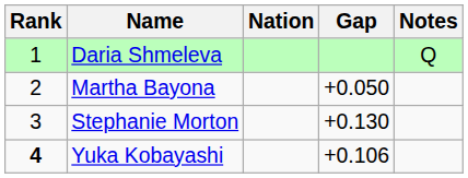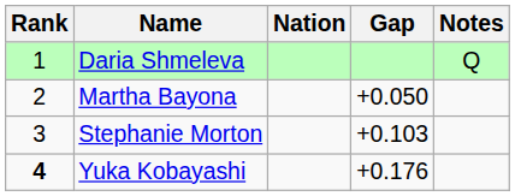 <table class="wikitable sortable" style="text-align:center">
 <tr>
 <th>Rank</th>
 <th>Name</th>
 <th>Nation</th>
 <th>Gap</th>
 <th>Notes</th>
 </tr>
 <tr bgcolor=bbffbb>
 <td>1</td>
 <td align=left><a href='#'>Daria Shmeleva</a></td>
 <td align=left></td>
 <td></td>
 <td>Q</td>
 </tr>
 <tr>
 <td>2</td>
 <td align=left><a href='#'>Martha Bayona</a></td>
 <td align=left></td>
 <td>+0.050</td>
 <td></td>
 </tr>
 <tr>
 <td>3</td>
 <td align=left><a href='#'>Stephanie Morton</a></td>
 <td align=left></td>
-<td>+0.130</td>
+<td>+0.103</td>
 <td></td>
 </tr>
 <tr>
 <td><strong>4</strong></td>
 <td align=left><a href='#'>Yuka Kobayashi</a></td>
 <td align=left></td>
-<td>+0.106</td>
+<td>+0.176</td>
 <td></td>
 </tr>
 </table>
